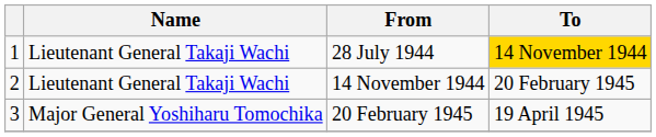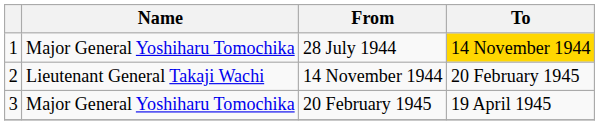 <table class=wikitable>
 <tr>
 <th></th>
 <th>Name</th>
 <th>From</th>
 <th>To</th>
 </tr>
 <tr>
 <td>1</td>
-<td>Lieutenant General <a href='#'>Takaji Wachi</a></td>
+<td>Major General <a href='#'>Yoshiharu Tomochika</a></td>
 <td>28 July 1944</td>
 <td style="background: gold;">14 November 1944</td>
 </tr>
 <tr>
 <td>2</td>
 <td>Lieutenant General <a href='#'>Takaji Wachi</a></td>
 <td>14 November 1944</td>
 <td>20 February 1945</td>
 </tr>
 <tr>
 <td>3</td>
 <td>Major General <a href='#'>Yoshiharu Tomochika</a></td>
 <td>20 February 1945</td>
 <td>19 April 1945</td>
 </tr>
 <tr>
 </tr>
 </table>
